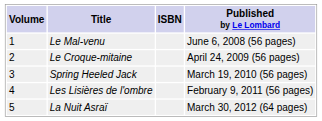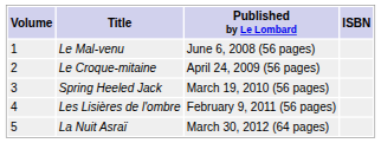 <table cellpadding="3px" style="margin: 0 0 1em 1em;border:1px solid #999; font-size:95%; background-color: #FFFFFF">
 <tr>
 <th bgcolor="#D1D1ED" align="center">Volume</th>
 <th bgcolor="#D1D1ED" align="center">Title</th>
+<th bgcolor="#D1D1ED" align="center">Published<br><small>by <a href='#'>Le Lombard</a></small></th>
 <th bgcolor="#D1D1ED" align="center">ISBN</th>
-<th bgcolor="#D1D1ED" align="center">Published<br><small>by <a href='#'>Le Lombard</a></small></th>
 </tr>
 <tr bgcolor="#EFEFEF">
 <td>1</td>
 <td><em>Le Mal-venu</em></td>
+<td>June 6, 2008 (56 pages)</td>
 <td></td>
-<td>June 6, 2008 (56 pages)</td>
 </tr>
 <tr bgcolor="#EFEFEF">
 <td>2</td>
 <td><em>Le Croque-mitaine</em></td>
+<td>April 24, 2009 (56 pages)</td>
 <td></td>
-<td>April 24, 2009 (56 pages)</td>
 </tr>
 <tr bgcolor="#EFEFEF">
 <td>3</td>
 <td><em>Spring Heeled Jack</em></td>
+<td>March 19, 2010 (56 pages)</td>
 <td></td>
-<td>March 19, 2010 (56 pages)</td>
 </tr>
 <tr bgcolor="#EFEFEF">
 <td>4</td>
 <td><em>Les Lisières de l'ombre</em></td>
+<td>February 9, 2011 (56 pages)</td>
 <td></td>
-<td>February 9, 2011 (56 pages)</td>
 </tr>
 <tr bgcolor="#EFEFEF">
 <td>5</td>
 <td><em>La Nuit Asraï</em></td>
+<td>March 30, 2012 (64 pages)</td>
 <td></td>
-<td>March 30, 2012 (64 pages)</td>
 </tr>
 </table>
